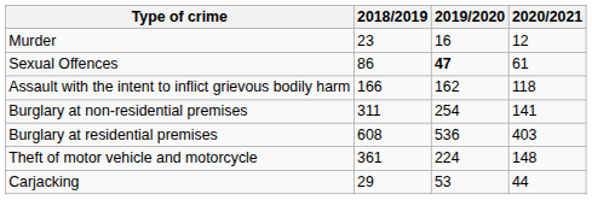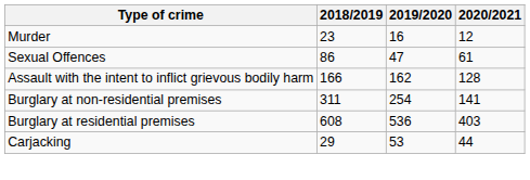 <table class="wikitable">
 <tr>
 <th>Type of crime</th>
 <th>2018/2019</th>
 <th>2019/2020</th>
 <th>2020/2021</th>
 </tr>
 <tr>
 <td>Murder</td>
 <td>23</td>
 <td>16</td>
 <td>12</td>
 </tr>
 <tr>
 <td>Sexual Offences</td>
 <td>86</td>
-<td><strong>47</strong></td>
+<td>47</td>
 <td>61</td>
 </tr>
 <tr>
 <td>Assault with the intent to inflict grievous bodily harm</td>
 <td>166</td>
 <td>162</td>
-<td>118</td>
+<td>128</td>
 </tr>
 <tr>
 <td>Burglary at non-residential premises</td>
 <td>311</td>
 <td>254</td>
 <td>141</td>
 </tr>
 <tr>
 <td>Burglary at residential premises</td>
 <td>608</td>
 <td>536</td>
 <td>403</td>
 </tr>
 <tr>
-<td>Theft of motor vehicle and motorcycle</td>
-<td>361</td>
-<td>224</td>
-<td>148</td>
-</tr>
-<tr>
 <td>Carjacking</td>
 <td>29</td>
 <td>53</td>
 <td>44</td>
 </tr>
 </table>
